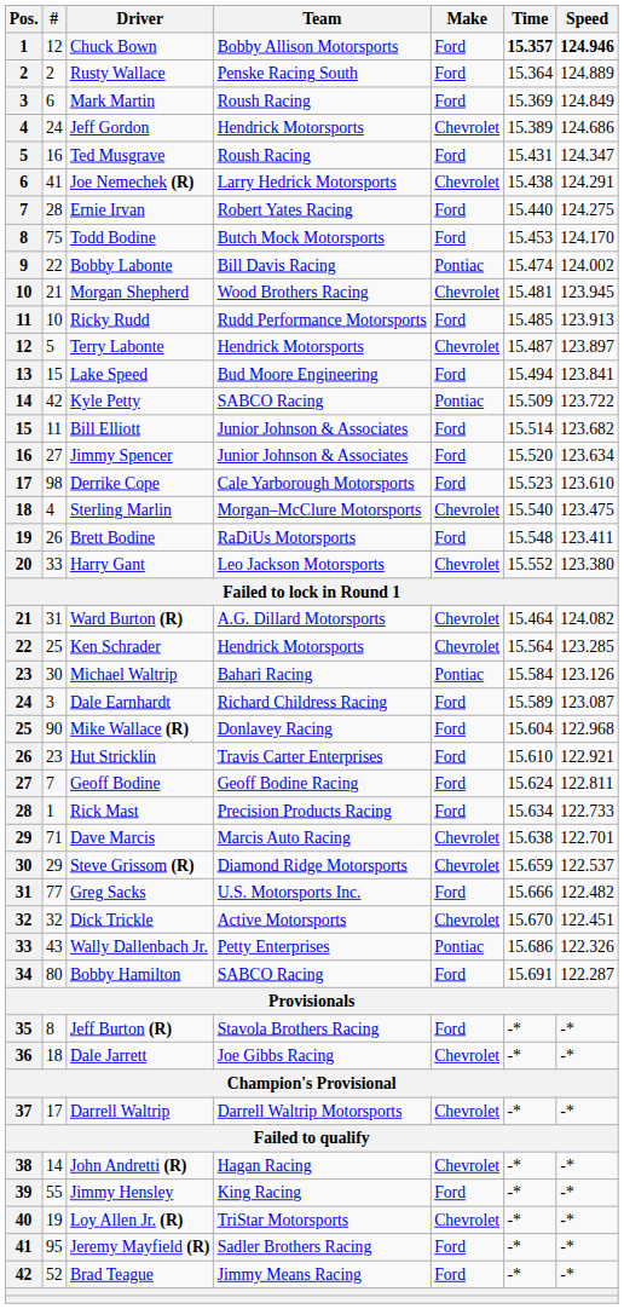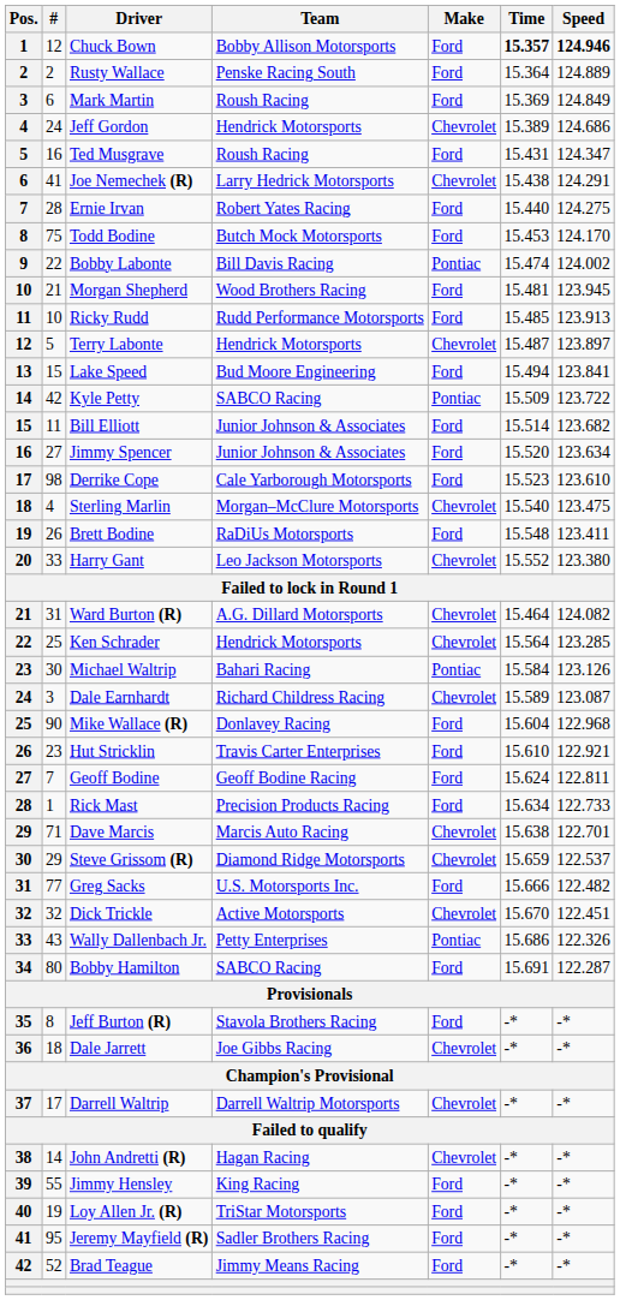 <table class="wikitable" style="font-size:95%">
 <tr>
 <th>Pos.</th>
 <th>#</th>
 <th>Driver</th>
 <th>Team</th>
 <th>Make</th>
 <th>Time</th>
 <th>Speed</th>
 </tr>
 <tr>
 <th>1</th>
 <td>12</td>
 <td><a href='#'>Chuck Bown</a></td>
 <td><a href='#'>Bobby Allison Motorsports</a></td>
 <td><a href='#'>Ford</a></td>
 <td><strong>15.357</strong></td>
 <td><strong>124.946</strong></td>
 </tr>
 <tr>
 <th>2</th>
 <td>2</td>
 <td><a href='#'>Rusty Wallace</a></td>
 <td><a href='#'>Penske Racing South</a></td>
 <td><a href='#'>Ford</a></td>
 <td>15.364</td>
 <td>124.889</td>
 </tr>
 <tr>
 <th>3</th>
 <td>6</td>
 <td><a href='#'>Mark Martin</a></td>
 <td><a href='#'>Roush Racing</a></td>
 <td><a href='#'>Ford</a></td>
 <td>15.369</td>
 <td>124.849</td>
 </tr>
 <tr>
 <th>4</th>
 <td>24</td>
 <td><a href='#'>Jeff Gordon</a></td>
 <td><a href='#'>Hendrick Motorsports</a></td>
 <td><a href='#'>Chevrolet</a></td>
 <td>15.389</td>
 <td>124.686</td>
 </tr>
 <tr>
 <th>5</th>
 <td>16</td>
 <td><a href='#'>Ted Musgrave</a></td>
 <td><a href='#'>Roush Racing</a></td>
 <td><a href='#'>Ford</a></td>
 <td>15.431</td>
 <td>124.347</td>
 </tr>
 <tr>
 <th>6</th>
 <td>41</td>
 <td><a href='#'>Joe Nemechek</a> <strong>(R)</strong></td>
 <td><a href='#'>Larry Hedrick Motorsports</a></td>
 <td><a href='#'>Chevrolet</a></td>
 <td>15.438</td>
 <td>124.291</td>
 </tr>
 <tr>
 <th>7</th>
 <td>28</td>
 <td><a href='#'>Ernie Irvan</a></td>
 <td><a href='#'>Robert Yates Racing</a></td>
 <td><a href='#'>Ford</a></td>
 <td>15.440</td>
 <td>124.275</td>
 </tr>
 <tr>
 <th>8</th>
 <td>75</td>
 <td><a href='#'>Todd Bodine</a></td>
 <td><a href='#'>Butch Mock Motorsports</a></td>
 <td><a href='#'>Ford</a></td>
 <td>15.453</td>
 <td>124.170</td>
 </tr>
 <tr>
 <th>9</th>
 <td>22</td>
 <td><a href='#'>Bobby Labonte</a></td>
 <td><a href='#'>Bill Davis Racing</a></td>
 <td><a href='#'>Pontiac</a></td>
 <td>15.474</td>
 <td>124.002</td>
 </tr>
 <tr>
 <th>10</th>
 <td>21</td>
 <td><a href='#'>Morgan Shepherd</a></td>
 <td><a href='#'>Wood Brothers Racing</a></td>
-<td><a href='#'>Chevrolet</a></td>
+<td><a href='#'>Ford</a></td>
 <td>15.481</td>
 <td>123.945</td>
 </tr>
 <tr>
 <th>11</th>
 <td>10</td>
 <td><a href='#'>Ricky Rudd</a></td>
 <td><a href='#'>Rudd Performance Motorsports</a></td>
 <td><a href='#'>Ford</a></td>
 <td>15.485</td>
 <td>123.913</td>
 </tr>
 <tr>
 <th>12</th>
 <td>5</td>
 <td><a href='#'>Terry Labonte</a></td>
 <td><a href='#'>Hendrick Motorsports</a></td>
 <td><a href='#'>Chevrolet</a></td>
 <td>15.487</td>
 <td>123.897</td>
 </tr>
 <tr>
 <th>13</th>
 <td>15</td>
 <td><a href='#'>Lake Speed</a></td>
 <td><a href='#'>Bud Moore Engineering</a></td>
 <td><a href='#'>Ford</a></td>
 <td>15.494</td>
 <td>123.841</td>
 </tr>
 <tr>
 <th>14</th>
 <td>42</td>
 <td><a href='#'>Kyle Petty</a></td>
 <td><a href='#'>SABCO Racing</a></td>
 <td><a href='#'>Pontiac</a></td>
 <td>15.509</td>
 <td>123.722</td>
 </tr>
 <tr>
 <th>15</th>
 <td>11</td>
 <td><a href='#'>Bill Elliott</a></td>
 <td><a href='#'>Junior Johnson & Associates</a></td>
 <td><a href='#'>Ford</a></td>
 <td>15.514</td>
 <td>123.682</td>
 </tr>
 <tr>
 <th>16</th>
 <td>27</td>
 <td><a href='#'>Jimmy Spencer</a></td>
 <td><a href='#'>Junior Johnson & Associates</a></td>
 <td><a href='#'>Ford</a></td>
 <td>15.520</td>
 <td>123.634</td>
 </tr>
 <tr>
 <th>17</th>
 <td>98</td>
 <td><a href='#'>Derrike Cope</a></td>
 <td><a href='#'>Cale Yarborough Motorsports</a></td>
 <td><a href='#'>Ford</a></td>
 <td>15.523</td>
 <td>123.610</td>
 </tr>
 <tr>
 <th>18</th>
 <td>4</td>
 <td><a href='#'>Sterling Marlin</a></td>
 <td><a href='#'>Morgan–McClure Motorsports</a></td>
 <td><a href='#'>Chevrolet</a></td>
 <td>15.540</td>
 <td>123.475</td>
 </tr>
 <tr>
 <th>19</th>
 <td>26</td>
 <td><a href='#'>Brett Bodine</a></td>
 <td><a href='#'>RaDiUs Motorsports</a></td>
 <td><a href='#'>Ford</a></td>
 <td>15.548</td>
 <td>123.411</td>
 </tr>
 <tr>
 <th>20</th>
 <td>33</td>
 <td><a href='#'>Harry Gant</a></td>
 <td><a href='#'>Leo Jackson Motorsports</a></td>
 <td><a href='#'>Chevrolet</a></td>
 <td>15.552</td>
 <td>123.380</td>
 </tr>
 <tr>
 <th colspan="7">Failed to lock in Round 1</th>
 </tr>
 <tr>
 <th>21</th>
 <td>31</td>
 <td><a href='#'>Ward Burton</a> <strong>(R)</strong></td>
 <td><a href='#'>A.G. Dillard Motorsports</a></td>
 <td><a href='#'>Chevrolet</a></td>
 <td>15.464</td>
 <td>124.082</td>
 </tr>
 <tr>
 <th>22</th>
 <td>25</td>
 <td><a href='#'>Ken Schrader</a></td>
 <td><a href='#'>Hendrick Motorsports</a></td>
 <td><a href='#'>Chevrolet</a></td>
 <td>15.564</td>
 <td>123.285</td>
 </tr>
 <tr>
 <th>23</th>
 <td>30</td>
 <td><a href='#'>Michael Waltrip</a></td>
 <td><a href='#'>Bahari Racing</a></td>
 <td><a href='#'>Pontiac</a></td>
 <td>15.584</td>
 <td>123.126</td>
 </tr>
 <tr>
 <th>24</th>
 <td>3</td>
 <td><a href='#'>Dale Earnhardt</a></td>
 <td><a href='#'>Richard Childress Racing</a></td>
-<td><a href='#'>Ford</a></td>
+<td><a href='#'>Chevrolet</a></td>
 <td>15.589</td>
 <td>123.087</td>
 </tr>
 <tr>
 <th>25</th>
 <td>90</td>
 <td><a href='#'>Mike Wallace</a> <strong>(R)</strong></td>
 <td><a href='#'>Donlavey Racing</a></td>
 <td><a href='#'>Ford</a></td>
 <td>15.604</td>
 <td>122.968</td>
 </tr>
 <tr>
 <th>26</th>
 <td>23</td>
 <td><a href='#'>Hut Stricklin</a></td>
 <td><a href='#'>Travis Carter Enterprises</a></td>
 <td><a href='#'>Ford</a></td>
 <td>15.610</td>
 <td>122.921</td>
 </tr>
 <tr>
 <th>27</th>
 <td>7</td>
 <td><a href='#'>Geoff Bodine</a></td>
 <td><a href='#'>Geoff Bodine Racing</a></td>
 <td><a href='#'>Ford</a></td>
 <td>15.624</td>
 <td>122.811</td>
 </tr>
 <tr>
 <th>28</th>
 <td>1</td>
 <td><a href='#'>Rick Mast</a></td>
 <td><a href='#'>Precision Products Racing</a></td>
 <td><a href='#'>Ford</a></td>
 <td>15.634</td>
 <td>122.733</td>
 </tr>
 <tr>
 <th>29</th>
 <td>71</td>
 <td><a href='#'>Dave Marcis</a></td>
 <td><a href='#'>Marcis Auto Racing</a></td>
 <td><a href='#'>Chevrolet</a></td>
 <td>15.638</td>
 <td>122.701</td>
 </tr>
 <tr>
 <th>30</th>
 <td>29</td>
 <td><a href='#'>Steve Grissom</a> <strong>(R)</strong></td>
 <td><a href='#'>Diamond Ridge Motorsports</a></td>
 <td><a href='#'>Chevrolet</a></td>
 <td>15.659</td>
 <td>122.537</td>
 </tr>
 <tr>
 <th>31</th>
 <td>77</td>
 <td><a href='#'>Greg Sacks</a></td>
 <td><a href='#'>U.S. Motorsports Inc.</a></td>
 <td><a href='#'>Ford</a></td>
 <td>15.666</td>
 <td>122.482</td>
 </tr>
 <tr>
 <th>32</th>
 <td>32</td>
 <td><a href='#'>Dick Trickle</a></td>
 <td><a href='#'>Active Motorsports</a></td>
 <td><a href='#'>Chevrolet</a></td>
 <td>15.670</td>
 <td>122.451</td>
 </tr>
 <tr>
 <th>33</th>
 <td>43</td>
 <td><a href='#'>Wally Dallenbach Jr.</a></td>
 <td><a href='#'>Petty Enterprises</a></td>
 <td><a href='#'>Pontiac</a></td>
 <td>15.686</td>
 <td>122.326</td>
 </tr>
 <tr>
 <th>34</th>
 <td>80</td>
 <td><a href='#'>Bobby Hamilton</a></td>
 <td><a href='#'>SABCO Racing</a></td>
 <td><a href='#'>Ford</a></td>
 <td>15.691</td>
 <td>122.287</td>
 </tr>
 <tr>
 <th colspan="7">Provisionals</th>
 </tr>
 <tr>
 <th>35</th>
 <td>8</td>
 <td><a href='#'>Jeff Burton</a> <strong>(R)</strong></td>
 <td><a href='#'>Stavola Brothers Racing</a></td>
 <td><a href='#'>Ford</a></td>
 <td>-*</td>
 <td>-*</td>
 </tr>
 <tr>
 <th>36</th>
 <td>18</td>
 <td><a href='#'>Dale Jarrett</a></td>
 <td><a href='#'>Joe Gibbs Racing</a></td>
 <td><a href='#'>Chevrolet</a></td>
 <td>-*</td>
 <td>-*</td>
 </tr>
 <tr>
 <th colspan="7">Champion's Provisional</th>
 </tr>
 <tr>
 <th>37</th>
 <td>17</td>
 <td><a href='#'>Darrell Waltrip</a></td>
 <td><a href='#'>Darrell Waltrip Motorsports</a></td>
 <td><a href='#'>Chevrolet</a></td>
 <td>-*</td>
 <td>-*</td>
 </tr>
 <tr>
 <th colspan="7">Failed to qualify</th>
 </tr>
 <tr>
 <th>38</th>
 <td>14</td>
 <td><a href='#'>John Andretti</a> <strong>(R)</strong></td>
 <td><a href='#'>Hagan Racing</a></td>
 <td><a href='#'>Chevrolet</a></td>
 <td>-*</td>
 <td>-*</td>
 </tr>
 <tr>
 <th>39</th>
 <td>55</td>
 <td><a href='#'>Jimmy Hensley</a></td>
 <td><a href='#'>King Racing</a></td>
 <td><a href='#'>Ford</a></td>
 <td>-*</td>
 <td>-*</td>
 </tr>
 <tr>
 <th>40</th>
 <td>19</td>
 <td><a href='#'>Loy Allen Jr.</a> <strong>(R)</strong></td>
 <td><a href='#'>TriStar Motorsports</a></td>
-<td><a href='#'>Chevrolet</a></td>
+<td><a href='#'>Ford</a></td>
 <td>-*</td>
 <td>-*</td>
 </tr>
 <tr>
 <th>41</th>
 <td>95</td>
 <td><a href='#'>Jeremy Mayfield</a> <strong>(R)</strong></td>
 <td><a href='#'>Sadler Brothers Racing</a></td>
 <td><a href='#'>Ford</a></td>
 <td>-*</td>
 <td>-*</td>
 </tr>
 <tr>
 <th>42</th>
 <td>52</td>
 <td><a href='#'>Brad Teague</a></td>
 <td><a href='#'>Jimmy Means Racing</a></td>
 <td><a href='#'>Ford</a></td>
 <td>-*</td>
 <td>-*</td>
 </tr>
 <tr>
 <th colspan="7"></th>
 </tr>
 <tr>
 <th colspan="7"></th>
 </tr>
 </table>
